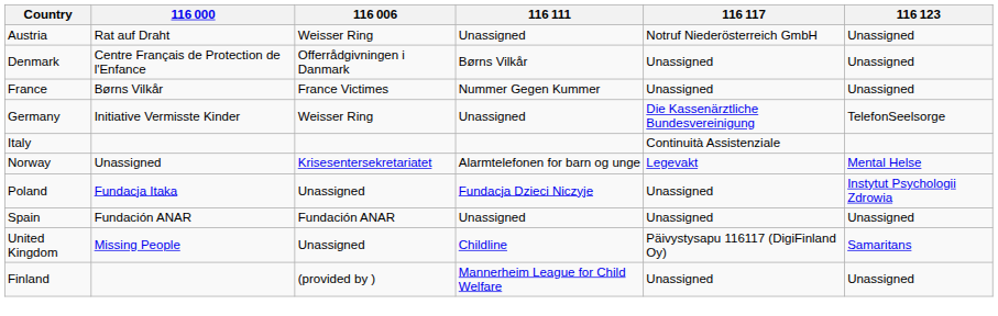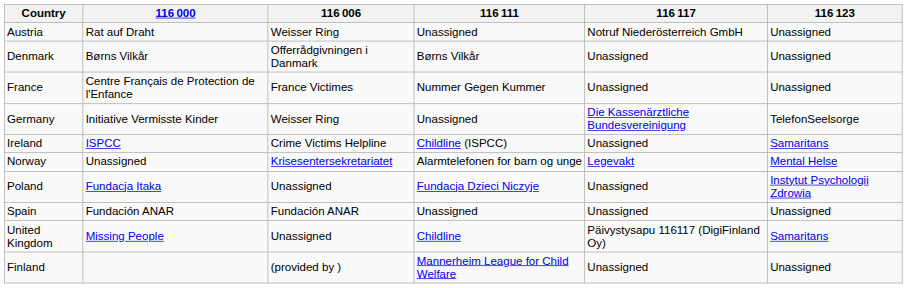 <table class="wikitable">
 <tr>
 <th>Country</th>
 <th><a href='#'>116 000</a></th>
 <th>116 006</th>
 <th>116 111</th>
 <th>116 117</th>
 <th>116 123</th>
 </tr>
 <tr>
 <td>Austria</td>
 <td>Rat auf Draht</td>
 <td>Weisser Ring</td>
 <td>Unassigned</td>
 <td>Notruf Niederösterreich GmbH</td>
 <td>Unassigned</td>
 </tr>
 <tr>
 <td>Denmark</td>
-<td>Centre Français de Protection de l'Enfance</td>
+<td>Børns Vilkår</td>
 <td>Offerrådgivningen i Danmark</td>
 <td>Børns Vilkår</td>
 <td>Unassigned</td>
 <td>Unassigned</td>
 </tr>
 <tr>
 <td>France</td>
-<td>Børns Vilkår</td>
+<td>Centre Français de Protection de l'Enfance</td>
 <td>France Victimes</td>
 <td>Nummer Gegen Kummer</td>
 <td>Unassigned</td>
 <td>Unassigned</td>
 </tr>
 <tr>
 <td>Germany</td>
 <td>Initiative Vermisste Kinder</td>
 <td>Weisser Ring</td>
 <td>Unassigned</td>
 <td><a href='#'>Die Kassenärztliche Bundesvereinigung</a></td>
 <td>TelefonSeelsorge</td>
 </tr>
 <tr>
-<td>Italy</td>
-<td></td>
-<td></td>
-<td></td>
-<td>Continuità Assistenziale</td>
-<td></td>
+<td>Ireland</td>
+<td><a href='#'>ISPCC</a></td>
+<td>Crime Victims Helpline</td>
+<td><a href='#'>Childline</a> (ISPCC)</td>
+<td>Unassigned</td>
+<td><a href='#'>Samaritans</a></td>
 </tr>
 <tr>
 <td>Norway</td>
 <td>Unassigned</td>
 <td><a href='#'>Krisesentersekretariatet</a></td>
 <td>Alarmtelefonen for barn og unge</td>
 <td><a href='#'>Legevakt</a></td>
 <td><a href='#'>Mental Helse</a></td>
 </tr>
 <tr>
 <td>Poland</td>
 <td><a href='#'>Fundacja Itaka</a></td>
 <td>Unassigned</td>
 <td><a href='#'>Fundacja Dzieci Niczyje</a></td>
 <td>Unassigned</td>
 <td><a href='#'>Instytut Psychologii Zdrowia</a></td>
 </tr>
 <tr>
 <td>Spain</td>
 <td>Fundación ANAR</td>
 <td>Fundación ANAR</td>
 <td>Unassigned</td>
 <td>Unassigned</td>
 <td>Unassigned</td>
 </tr>
 <tr>
 <td>United Kingdom</td>
 <td><a href='#'>Missing People</a></td>
 <td>Unassigned</td>
 <td><a href='#'>Childline</a></td>
 <td>Päivystysapu 116117 (DigiFinland Oy)</td>
 <td><a href='#'>Samaritans</a></td>
 </tr>
 <tr>
 <td>Finland</td>
 <td></td>
 <td> (provided by )</td>
 <td><a href='#'>Mannerheim League for Child Welfare</a></td>
 <td>Unassigned</td>
 <td>Unassigned</td>
 </tr>
 </table>
